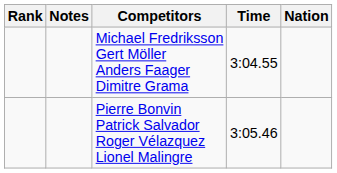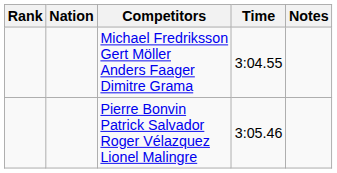 <table class="wikitable sortable" style="text-align:center; font-size:95%">
 <tr>
 <th>Rank</th>
-<th>Notes</th>
+<th>Nation</th>
 <th>Competitors</th>
 <th>Time</th>
-<th>Nation</th>
+<th>Notes</th>
 </tr>
 <tr>
 <td></td>
-<td></td>
+<td align=left></td>
 <td align=left><a href='#'>Michael Fredriksson</a><br><a href='#'>Gert Möller</a><br><a href='#'>Anders Faager</a><br><a href='#'>Dimitre Grama</a></td>
 <td>3:04.55</td>
-<td align=left></td>
+<td></td>
 </tr>
 <tr>
 <td></td>
-<td></td>
+<td align=left></td>
 <td align=left><a href='#'>Pierre Bonvin</a><br><a href='#'>Patrick Salvador</a><br><a href='#'>Roger Vélazquez</a><br><a href='#'>Lionel Malingre</a></td>
 <td>3:05.46</td>
-<td align=left></td>
+<td></td>
 </tr>
 </table>
